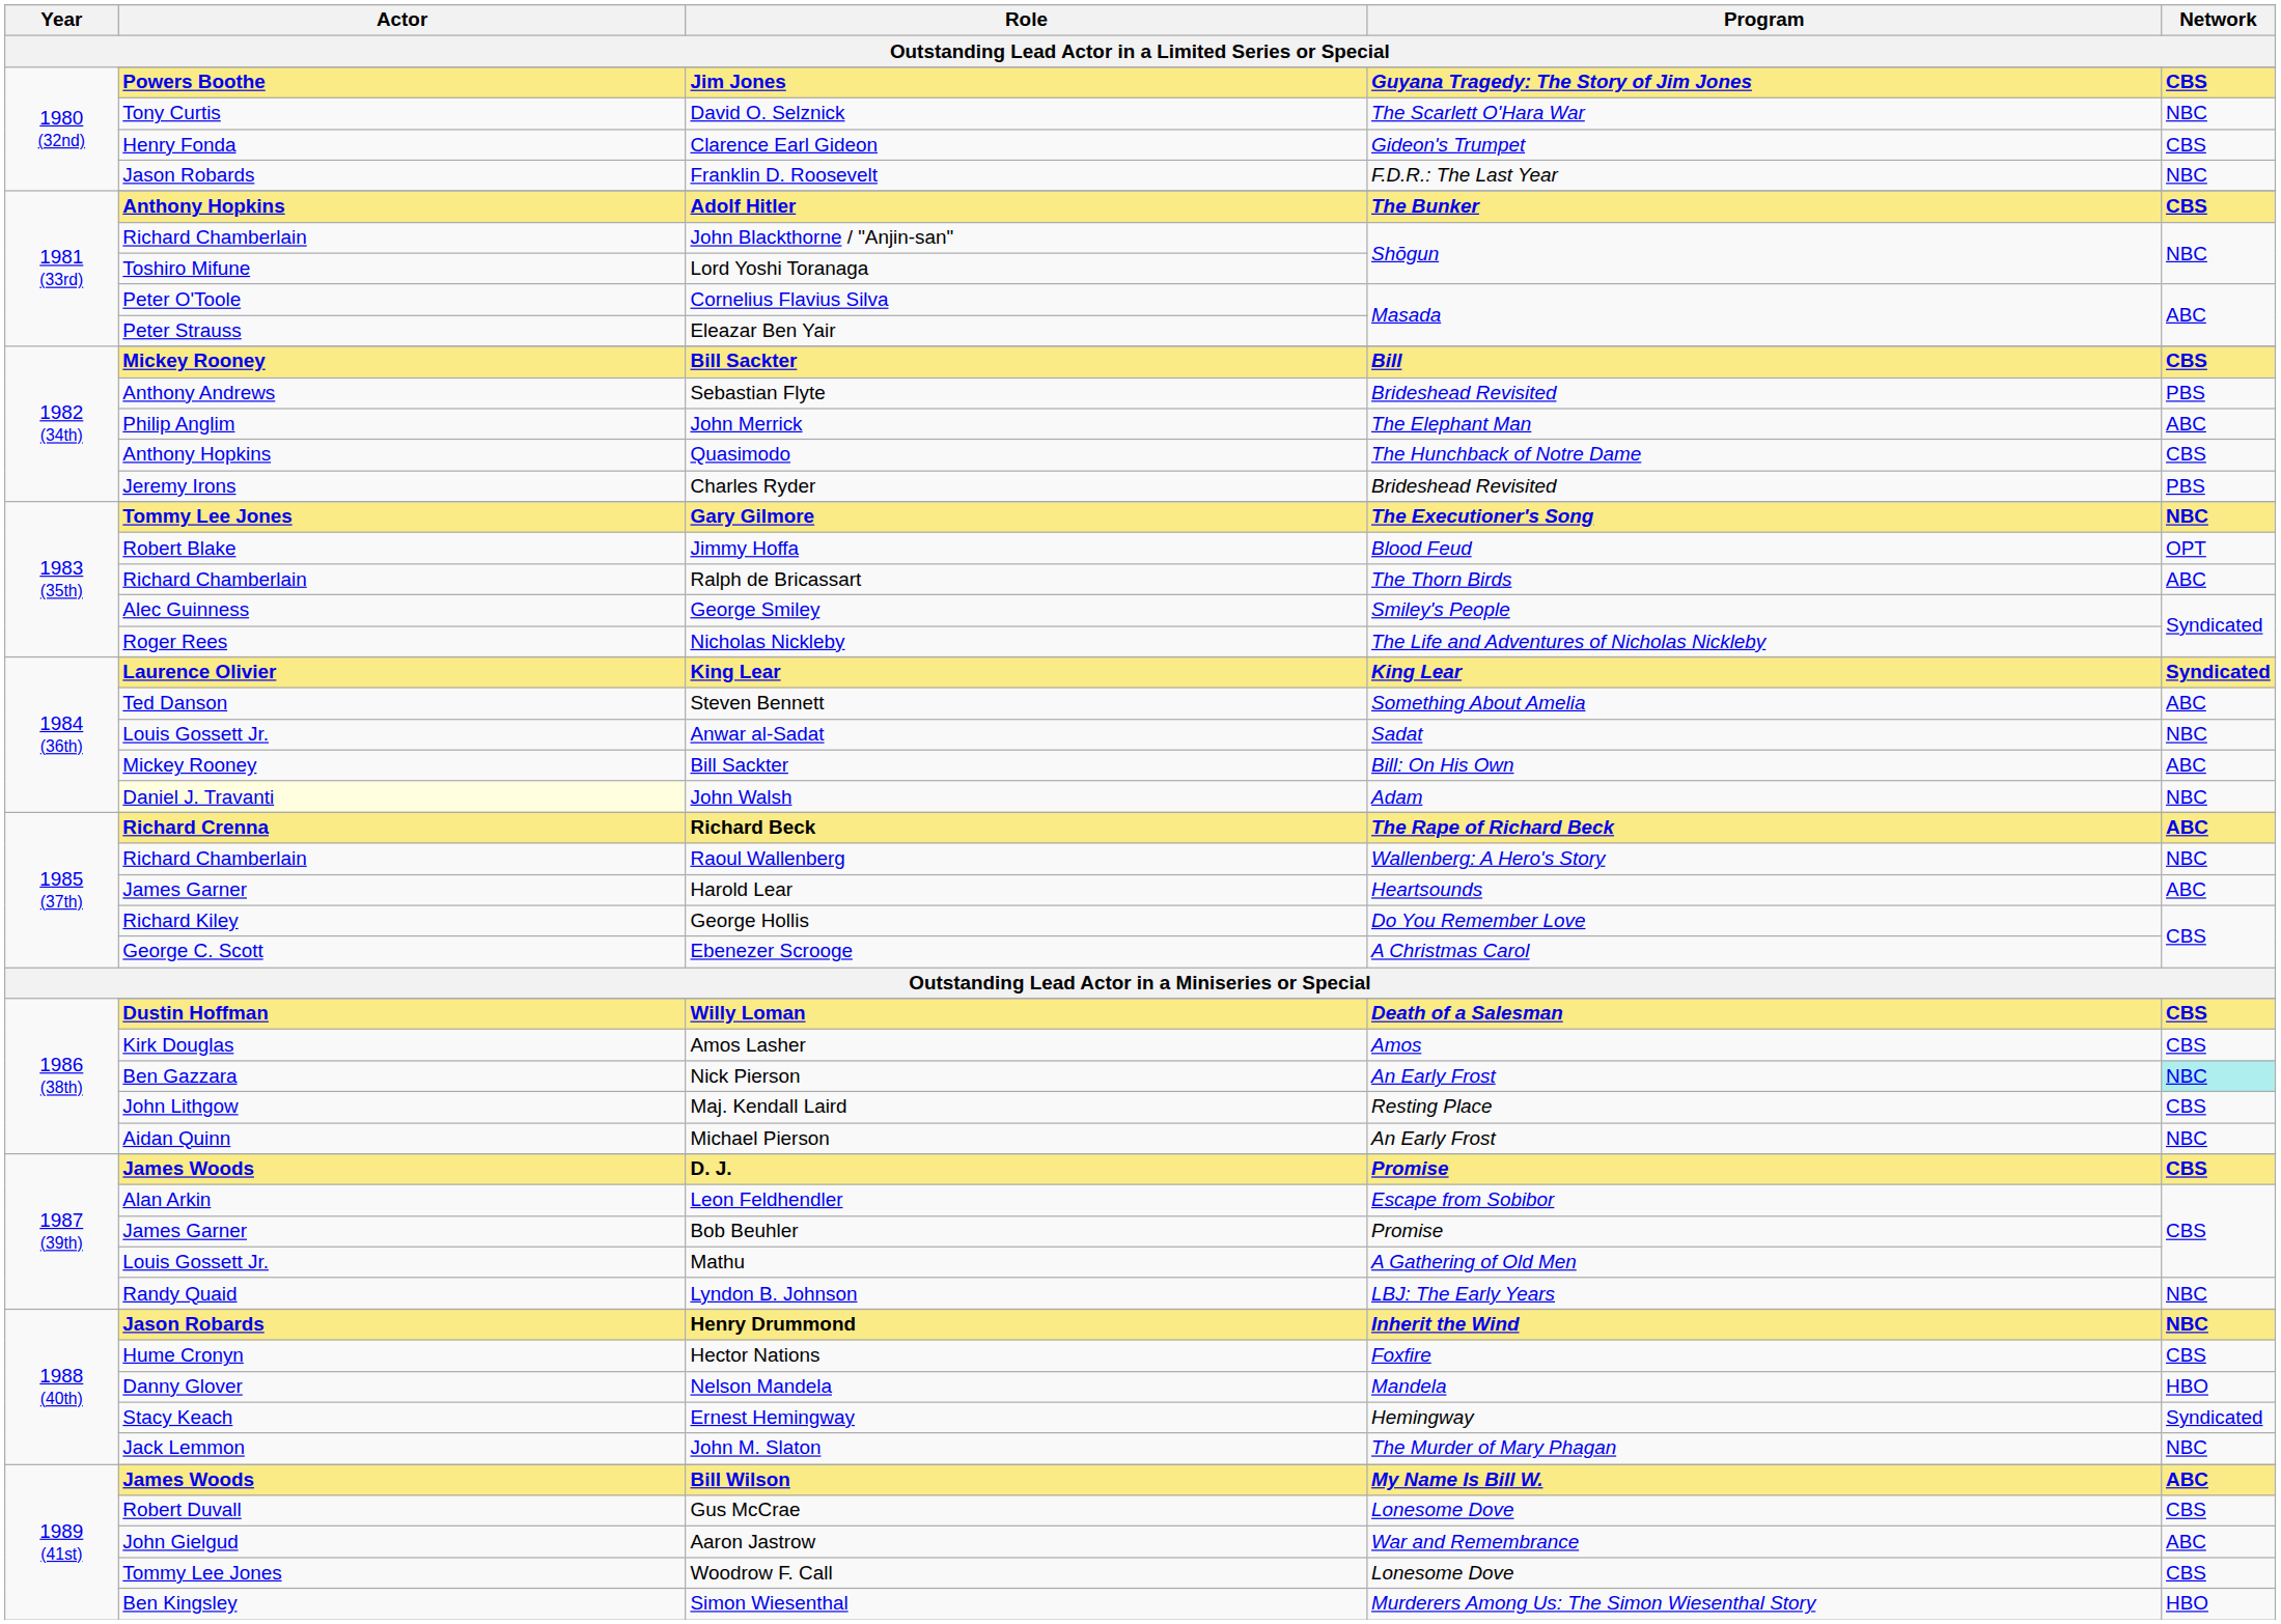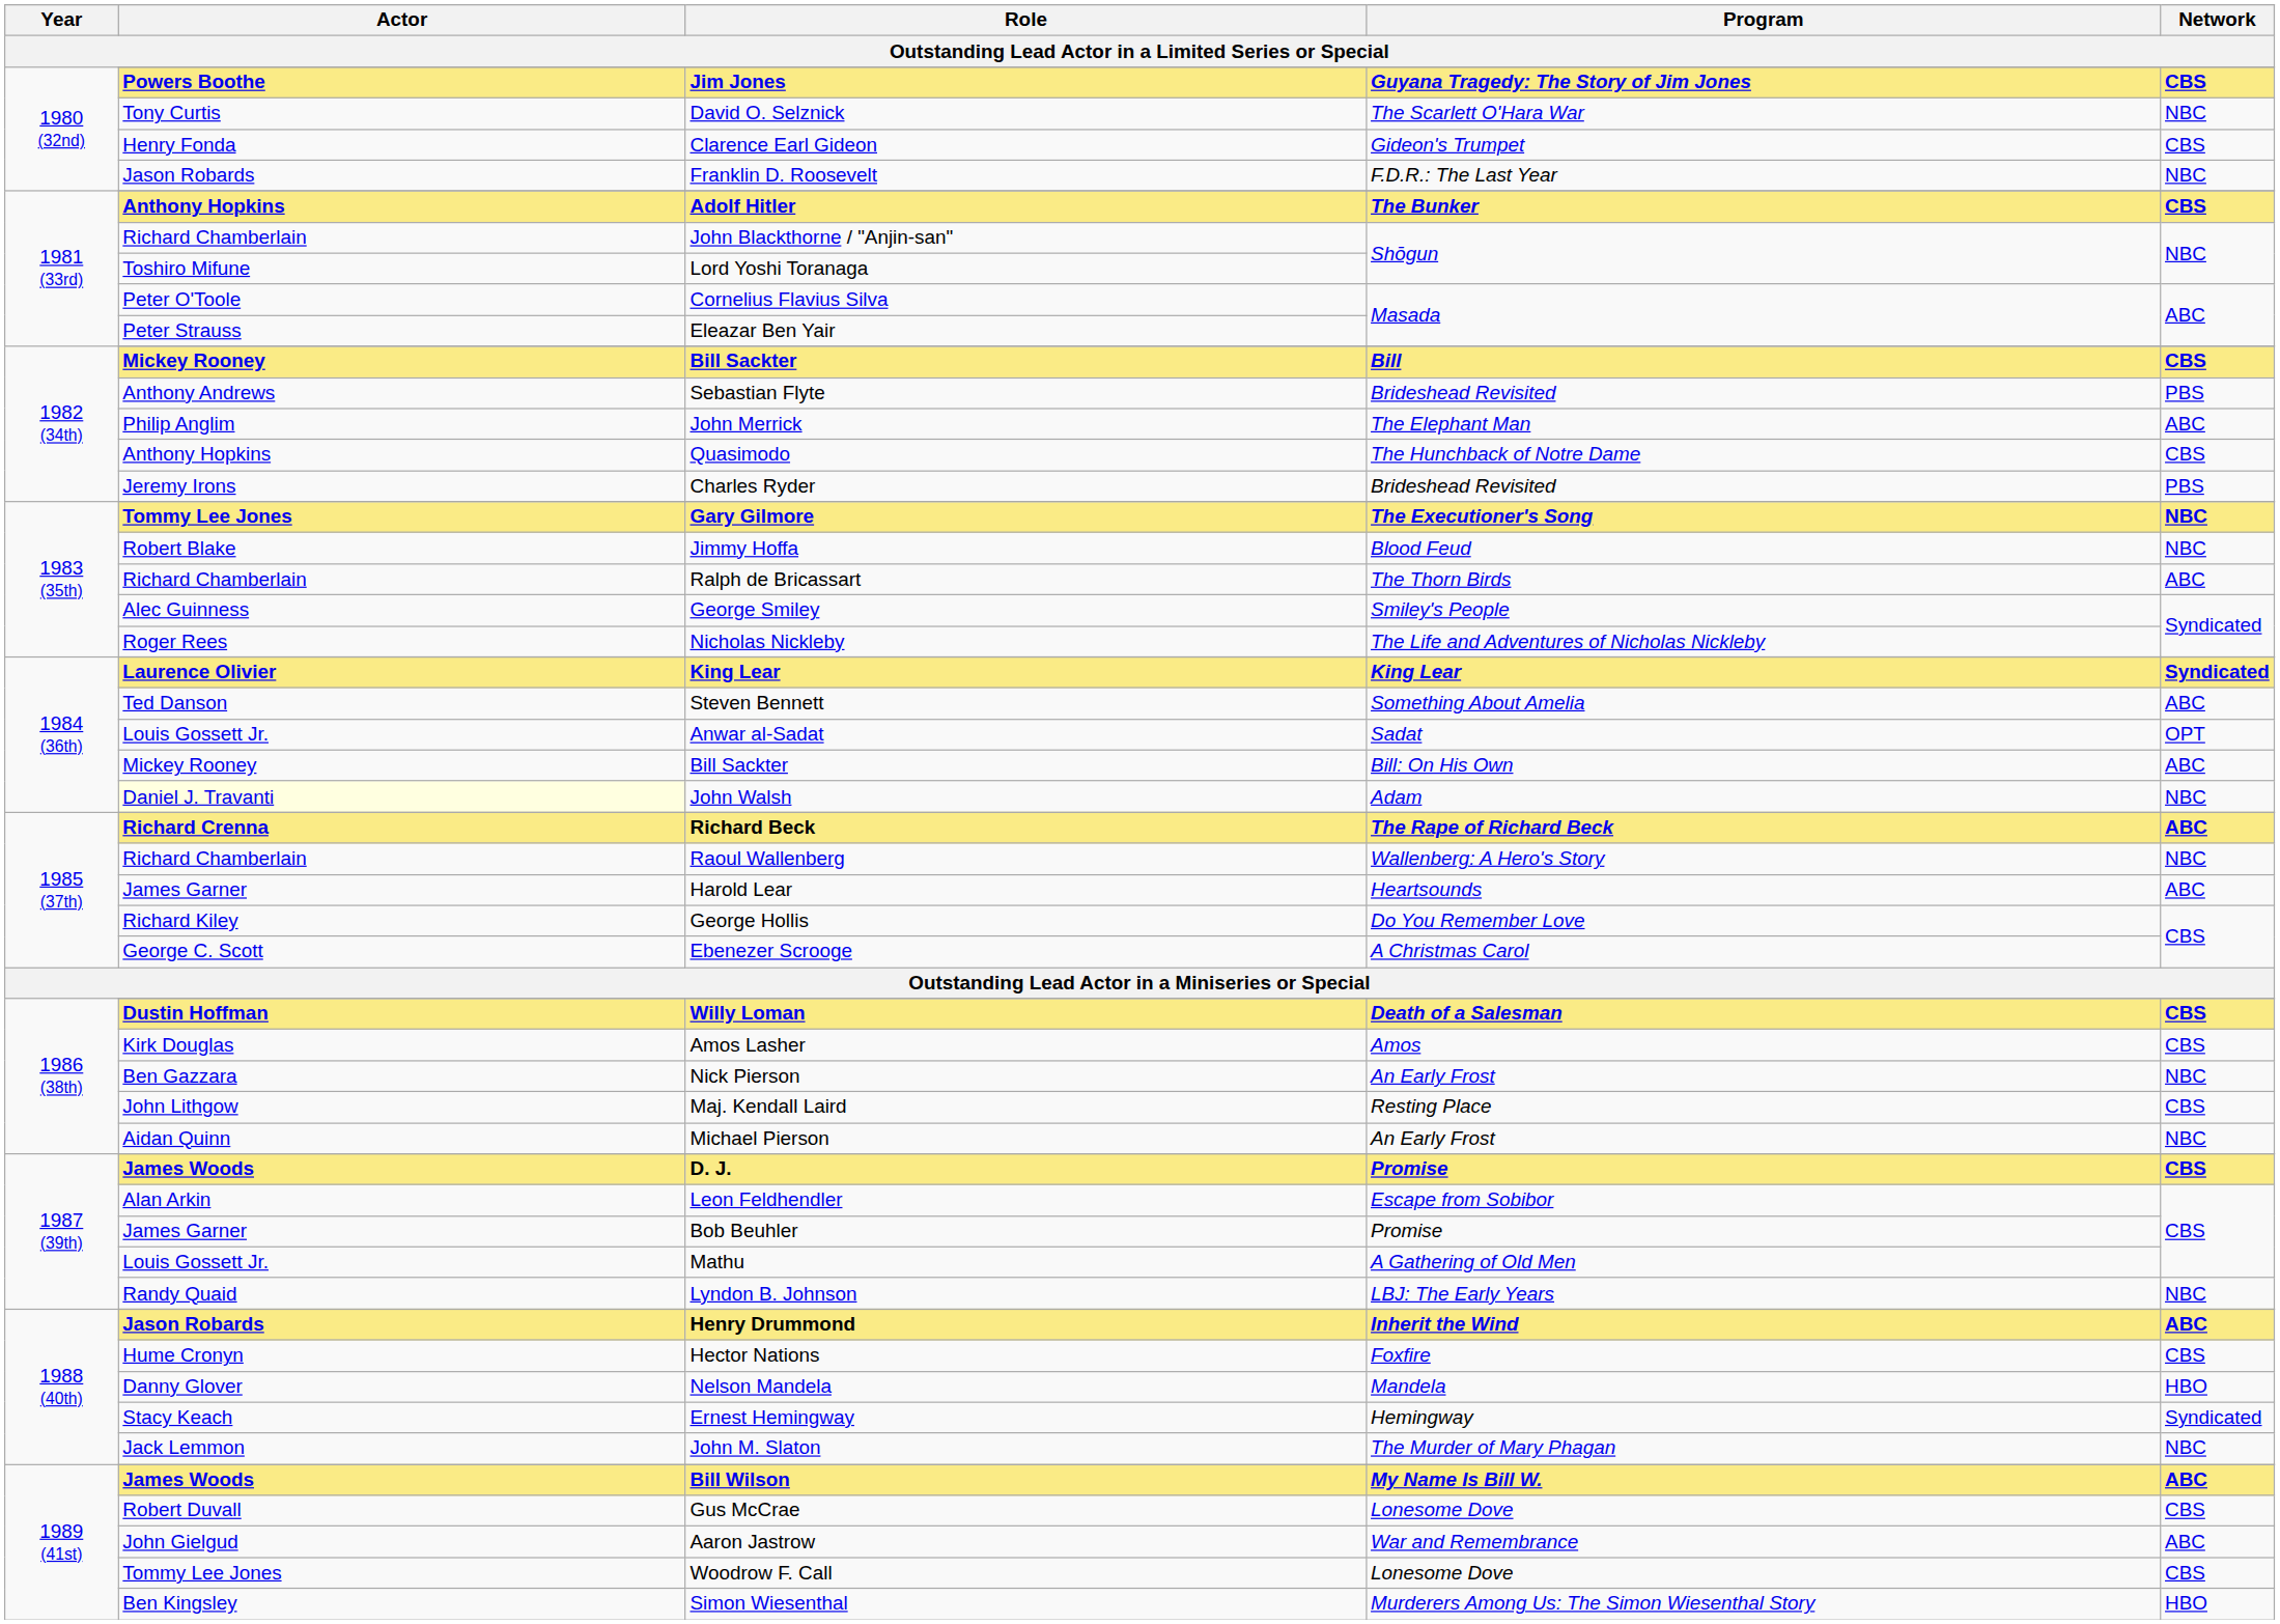 <table class="wikitable" style="width:100; text-align: left;">
 <tr style="background:#bebebe;">
 <th style="width:5%;">Year</th>
 <th style="width:25%;">Actor</th>
 <th style="width:30%;">Role</th>
 <th style="width:35%;">Program</th>
 <th style="width:5%;">Network</th>
 </tr>
 <tr>
 <th colspan=5>Outstanding Lead Actor in a Limited Series or Special</th>
 </tr>
 <tr>
 <td rowspan=5 style="text-align:center"><a href='#'>1980</a><br><small><a href='#'>(32nd)</a></small></td>
 </tr>
 <tr style="background:#FAEB86">
 <td><strong><a href='#'>Powers Boothe</a></strong></td>
 <td><strong><a href='#'>Jim Jones</a></strong></td>
 <td><strong><em><a href='#'>Guyana Tragedy: The Story of Jim Jones</a></em></strong></td>
 <td><strong><a href='#'>CBS</a></strong></td>
 </tr>
 <tr>
 <td><a href='#'>Tony Curtis</a></td>
 <td><a href='#'>David O. Selznick</a></td>
 <td><em><a href='#'>The Scarlett O'Hara War</a></em></td>
 <td><a href='#'>NBC</a></td>
 </tr>
 <tr>
 <td><a href='#'>Henry Fonda</a></td>
 <td><a href='#'>Clarence Earl Gideon</a></td>
 <td><em><a href='#'>Gideon's Trumpet</a></em></td>
 <td><a href='#'>CBS</a></td>
 </tr>
 <tr>
 <td><a href='#'>Jason Robards</a></td>
 <td><a href='#'>Franklin D. Roosevelt</a></td>
 <td><em>F.D.R.: The Last Year</em></td>
 <td><a href='#'>NBC</a></td>
 </tr>
 <tr>
 <td rowspan=6 style="text-align:center"><a href='#'>1981</a><br><small><a href='#'>(33rd)</a></small></td>
 </tr>
 <tr style="background:#FAEB86">
 <td><strong><a href='#'>Anthony Hopkins</a></strong></td>
 <td><strong><a href='#'>Adolf Hitler</a></strong></td>
 <td><strong><em><a href='#'>The Bunker</a></em></strong></td>
 <td><strong><a href='#'>CBS</a></strong></td>
 </tr>
 <tr>
 <td><a href='#'>Richard Chamberlain</a></td>
 <td><a href='#'>John Blackthorne</a> / "Anjin-san"</td>
 <td rowspan=2><em><a href='#'>Shōgun</a></em></td>
 <td rowspan=2><a href='#'>NBC</a></td>
 </tr>
 <tr>
 <td><a href='#'>Toshiro Mifune</a></td>
 <td>Lord Yoshi Toranaga</td>
 </tr>
 <tr>
 <td><a href='#'>Peter O'Toole</a></td>
 <td><a href='#'>Cornelius Flavius Silva</a></td>
 <td rowspan=2><em><a href='#'>Masada</a></em></td>
 <td rowspan=2><a href='#'>ABC</a></td>
 </tr>
 <tr>
 <td><a href='#'>Peter Strauss</a></td>
 <td>Eleazar Ben Yair</td>
 </tr>
 <tr>
 <td rowspan=6 style="text-align:center"><a href='#'>1982</a><br><small><a href='#'>(34th)</a></small><br></td>
 </tr>
 <tr style="background:#FAEB86">
 <td><strong><a href='#'>Mickey Rooney</a></strong></td>
 <td><strong><a href='#'>Bill Sackter</a></strong></td>
 <td><strong><em><a href='#'>Bill</a></em></strong></td>
 <td><strong><a href='#'>CBS</a></strong></td>
 </tr>
 <tr>
 <td><a href='#'>Anthony Andrews</a></td>
 <td>Sebastian Flyte</td>
 <td><em><a href='#'>Brideshead Revisited</a></em></td>
 <td><a href='#'>PBS</a></td>
 </tr>
 <tr>
 <td><a href='#'>Philip Anglim</a></td>
 <td><a href='#'>John Merrick</a></td>
 <td><em><a href='#'>The Elephant Man</a></em></td>
 <td><a href='#'>ABC</a></td>
 </tr>
 <tr>
 <td><a href='#'>Anthony Hopkins</a></td>
 <td><a href='#'>Quasimodo</a></td>
 <td><em><a href='#'>The Hunchback of Notre Dame</a></em></td>
 <td><a href='#'>CBS</a></td>
 </tr>
 <tr>
 <td><a href='#'>Jeremy Irons</a></td>
 <td>Charles Ryder</td>
 <td><em>Brideshead Revisited</em></td>
 <td><a href='#'>PBS</a></td>
 </tr>
 <tr>
 <td rowspan=6 style="text-align:center"><a href='#'>1983</a><br><small><a href='#'>(35th)</a></small><br></td>
 </tr>
 <tr style="background:#FAEB86">
 <td><strong><a href='#'>Tommy Lee Jones</a></strong></td>
 <td><strong><a href='#'>Gary Gilmore</a></strong></td>
 <td><strong><em><a href='#'>The Executioner's Song</a></em></strong></td>
 <td><strong><a href='#'>NBC</a></strong></td>
 </tr>
 <tr>
 <td><a href='#'>Robert Blake</a></td>
 <td><a href='#'>Jimmy Hoffa</a></td>
 <td><em><a href='#'>Blood Feud</a></em></td>
-<td><a href='#'>OPT</a></td>
+<td><a href='#'>NBC</a></td>
 </tr>
 <tr>
 <td><a href='#'>Richard Chamberlain</a></td>
 <td>Ralph de Bricassart</td>
 <td><em><a href='#'>The Thorn Birds</a></em></td>
 <td><a href='#'>ABC</a></td>
 </tr>
 <tr>
 <td><a href='#'>Alec Guinness</a></td>
 <td><a href='#'>George Smiley</a></td>
 <td><em><a href='#'>Smiley's People</a></em></td>
 <td rowspan=2><a href='#'>Syndicated</a></td>
 </tr>
 <tr>
 <td><a href='#'>Roger Rees</a></td>
 <td><a href='#'>Nicholas Nickleby</a></td>
 <td><em><a href='#'>The Life and Adventures of Nicholas Nickleby</a></em></td>
 </tr>
 <tr>
 <td rowspan=6 style="text-align:center"><a href='#'>1984</a><br><small><a href='#'>(36th)</a></small></td>
 </tr>
 <tr style="background:#FAEB86">
 <td><strong><a href='#'>Laurence Olivier</a></strong></td>
 <td><strong><a href='#'>King Lear</a></strong></td>
 <td><strong><em><a href='#'>King Lear</a></em></strong></td>
 <td><strong><a href='#'>Syndicated</a></strong></td>
 </tr>
 <tr>
 <td><a href='#'>Ted Danson</a></td>
 <td>Steven Bennett</td>
 <td><em><a href='#'>Something About Amelia</a></em></td>
 <td><a href='#'>ABC</a></td>
 </tr>
 <tr>
 <td><a href='#'>Louis Gossett Jr.</a></td>
 <td><a href='#'>Anwar al-Sadat</a></td>
 <td><em><a href='#'>Sadat</a></em></td>
-<td><a href='#'>NBC</a></td>
+<td><a href='#'>OPT</a></td>
 </tr>
 <tr>
 <td><a href='#'>Mickey Rooney</a></td>
 <td><a href='#'>Bill Sackter</a></td>
 <td><em><a href='#'>Bill: On His Own</a></em></td>
 <td><a href='#'>ABC</a></td>
 </tr>
 <tr>
 <td style="background: lightyellow;"><a href='#'>Daniel J. Travanti</a></td>
 <td><a href='#'>John Walsh</a></td>
 <td><em><a href='#'>Adam</a></em></td>
 <td><a href='#'>NBC</a></td>
 </tr>
 <tr>
 <td rowspan=6 style="text-align:center"><a href='#'>1985</a><br><small><a href='#'>(37th)</a></small></td>
 </tr>
 <tr style="background:#FAEB86">
 <td><strong><a href='#'>Richard Crenna</a></strong></td>
 <td><strong>Richard Beck</strong></td>
 <td><strong><em><a href='#'>The Rape of Richard Beck</a></em></strong></td>
 <td><strong><a href='#'>ABC</a></strong></td>
 </tr>
 <tr>
 <td><a href='#'>Richard Chamberlain</a></td>
 <td><a href='#'>Raoul Wallenberg</a></td>
 <td><em><a href='#'>Wallenberg: A Hero's Story</a></em></td>
 <td><a href='#'>NBC</a></td>
 </tr>
 <tr>
 <td><a href='#'>James Garner</a></td>
 <td>Harold Lear</td>
 <td><em><a href='#'>Heartsounds</a></em></td>
 <td><a href='#'>ABC</a></td>
 </tr>
 <tr>
 <td><a href='#'>Richard Kiley</a></td>
 <td>George Hollis</td>
 <td><em><a href='#'>Do You Remember Love</a></em></td>
 <td rowspan=2><a href='#'>CBS</a></td>
 </tr>
 <tr>
 <td><a href='#'>George C. Scott</a></td>
 <td><a href='#'>Ebenezer Scrooge</a></td>
 <td><em><a href='#'>A Christmas Carol</a></em></td>
 </tr>
 <tr>
 <th colspan=5>Outstanding Lead Actor in a Miniseries or Special</th>
 </tr>
 <tr>
 <td rowspan=6 style="text-align:center"><a href='#'>1986</a><br><small><a href='#'>(38th)</a></small></td>
 </tr>
 <tr style="background:#FAEB86">
 <td><strong><a href='#'>Dustin Hoffman</a></strong></td>
 <td><strong><a href='#'>Willy Loman</a></strong></td>
 <td><strong><em><a href='#'>Death of a Salesman</a></em></strong></td>
 <td><strong><a href='#'>CBS</a></strong></td>
 </tr>
 <tr>
 <td><a href='#'>Kirk Douglas</a></td>
 <td>Amos Lasher</td>
 <td><em><a href='#'>Amos</a></em></td>
 <td><a href='#'>CBS</a></td>
 </tr>
 <tr>
 <td><a href='#'>Ben Gazzara</a></td>
 <td>Nick Pierson</td>
 <td><em><a href='#'>An Early Frost</a></em></td>
-<td style="background: paleturquoise;"><a href='#'>NBC</a></td>
+<td><a href='#'>NBC</a></td>
 </tr>
 <tr>
 <td><a href='#'>John Lithgow</a></td>
 <td>Maj. Kendall Laird</td>
 <td><em>Resting Place</em></td>
 <td><a href='#'>CBS</a></td>
 </tr>
 <tr>
 <td><a href='#'>Aidan Quinn</a></td>
 <td>Michael Pierson</td>
 <td><em>An Early Frost</em></td>
 <td><a href='#'>NBC</a></td>
 </tr>
 <tr>
 <td rowspan=6 style="text-align:center"><a href='#'>1987</a><br><small><a href='#'>(39th)</a></small></td>
 </tr>
 <tr style="background:#FAEB86">
 <td><strong><a href='#'>James Woods</a></strong></td>
 <td><strong>D. J.</strong></td>
 <td><strong><em><a href='#'>Promise</a></em></strong></td>
 <td><strong><a href='#'>CBS</a></strong></td>
 </tr>
 <tr>
 <td><a href='#'>Alan Arkin</a></td>
 <td><a href='#'>Leon Feldhendler</a></td>
 <td><em><a href='#'>Escape from Sobibor</a></em></td>
 <td rowspan=3><a href='#'>CBS</a></td>
 </tr>
 <tr>
 <td><a href='#'>James Garner</a></td>
 <td>Bob Beuhler</td>
 <td><em>Promise</em></td>
 </tr>
 <tr>
 <td><a href='#'>Louis Gossett Jr.</a></td>
 <td>Mathu</td>
 <td><em><a href='#'>A Gathering of Old Men</a></em></td>
 </tr>
 <tr>
 <td><a href='#'>Randy Quaid</a></td>
 <td><a href='#'>Lyndon B. Johnson</a></td>
 <td><em><a href='#'>LBJ: The Early Years</a></em></td>
 <td><a href='#'>NBC</a></td>
 </tr>
 <tr>
 <td rowspan=6 style="text-align:center"><a href='#'>1988</a><br><small><a href='#'>(40th)</a></small></td>
 </tr>
 <tr style="background:#FAEB86">
 <td><strong><a href='#'>Jason Robards</a></strong></td>
 <td><strong>Henry Drummond</strong></td>
 <td><strong><em><a href='#'>Inherit the Wind</a></em></strong></td>
-<td><strong><a href='#'>NBC</a></strong></td>
+<td><strong><a href='#'>ABC</a></strong></td>
 </tr>
 <tr>
 <td><a href='#'>Hume Cronyn</a></td>
 <td>Hector Nations</td>
 <td><em><a href='#'>Foxfire</a></em></td>
 <td><a href='#'>CBS</a></td>
 </tr>
 <tr>
 <td><a href='#'>Danny Glover</a></td>
 <td><a href='#'>Nelson Mandela</a></td>
 <td><em><a href='#'>Mandela</a></em></td>
 <td><a href='#'>HBO</a></td>
 </tr>
 <tr>
 <td><a href='#'>Stacy Keach</a></td>
 <td><a href='#'>Ernest Hemingway</a></td>
 <td><em>Hemingway</em></td>
 <td><a href='#'>Syndicated</a></td>
 </tr>
 <tr>
 <td><a href='#'>Jack Lemmon</a></td>
 <td><a href='#'>John M. Slaton</a></td>
 <td><em><a href='#'>The Murder of Mary Phagan</a></em></td>
 <td><a href='#'>NBC</a></td>
 </tr>
 <tr>
 <td rowspan=6 style="text-align:center"><a href='#'>1989</a><br><small><a href='#'>(41st)</a></small></td>
 </tr>
 <tr style="background:#FAEB86">
 <td><strong><a href='#'>James Woods</a></strong></td>
 <td><strong><a href='#'>Bill Wilson</a></strong></td>
 <td><strong><em><a href='#'>My Name Is Bill W.</a></em></strong></td>
 <td><strong><a href='#'>ABC</a></strong></td>
 </tr>
 <tr>
 <td><a href='#'>Robert Duvall</a></td>
 <td>Gus McCrae</td>
 <td><em><a href='#'>Lonesome Dove</a></em></td>
 <td><a href='#'>CBS</a></td>
 </tr>
 <tr>
 <td><a href='#'>John Gielgud</a></td>
 <td>Aaron Jastrow</td>
 <td><em><a href='#'>War and Remembrance</a></em></td>
 <td><a href='#'>ABC</a></td>
 </tr>
 <tr>
 <td><a href='#'>Tommy Lee Jones</a></td>
 <td>Woodrow F. Call</td>
 <td><em>Lonesome Dove</em></td>
 <td><a href='#'>CBS</a></td>
 </tr>
 <tr>
 <td><a href='#'>Ben Kingsley</a></td>
 <td><a href='#'>Simon Wiesenthal</a></td>
 <td><em><a href='#'>Murderers Among Us: The Simon Wiesenthal Story</a></em></td>
 <td><a href='#'>HBO</a></td>
 </tr>
 </table>
